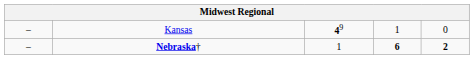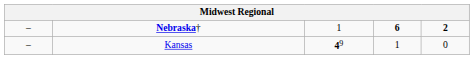 <table class="wikitable" style="font-size:90%; width: 55%; text-align: center">
 <tr>
 <th colspan=5>Midwest Regional</th>
+</tr>
+<tr>
+<td>–</td>
+<td><strong><a href='#'>Nebraska</a></strong>†</td>
+<td>1</td>
+<td><strong>6</strong></td>
+<td><strong>2</strong></td>
 </tr>
 <tr>
 <td>–</td>
 <td><a href='#'>Kansas</a></td>
 <td><strong>4</strong><sup>9</sup></td>
 <td>1</td>
 <td>0</td>
 </tr>
-<tr>
-<td>–</td>
-<td><strong><a href='#'>Nebraska</a></strong>†</td>
-<td>1</td>
-<td><strong>6</strong></td>
-<td><strong>2</strong></td>
-</tr>
 </table>
